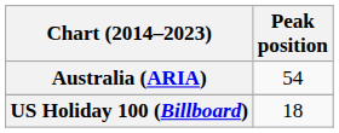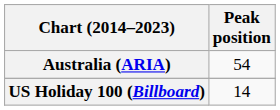 <table class="wikitable sortable plainrowheaders" style="text-align:center">
 <tr>
 <th scope="col">Chart (2014–2023)</th>
 <th scope="col">Peak<br>position</th>
 </tr>
 <tr>
 <th scope="row">Australia (<a href='#'>ARIA</a>)</th>
 <td>54</td>
 </tr>
 <tr>
 </tr>
 <tr>
 </tr>
 <tr>
 </tr>
 <tr>
 </tr>
 <tr>
 </tr>
 <tr>
 </tr>
 <tr>
 <th scope="row">US Holiday 100 (<em><a href='#'>Billboard</a></em>)</th>
-<td>18</td>
+<td>14</td>
 </tr>
 </table>
